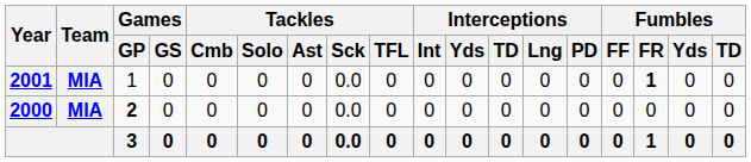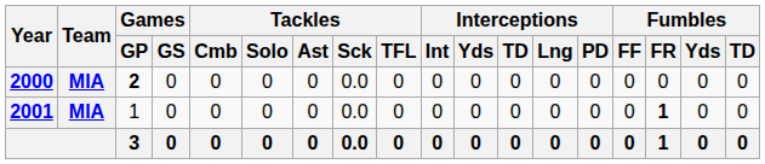 <table class="wikitable" style="text-align:center">
 <tr>
 <th rowspan="2">Year</th>
 <th rowspan="2">Team</th>
 <th colspan="2">Games</th>
 <th colspan="5">Tackles</th>
 <th colspan="5">Interceptions</th>
 <th colspan="4">Fumbles</th>
 </tr>
 <tr>
 <th>GP</th>
 <th>GS</th>
 <th>Cmb</th>
 <th>Solo</th>
 <th>Ast</th>
 <th>Sck</th>
 <th>TFL</th>
 <th>Int</th>
 <th>Yds</th>
 <th>TD</th>
 <th>Lng</th>
 <th>PD</th>
 <th>FF</th>
 <th>FR</th>
 <th>Yds</th>
 <th>TD</th>
 </tr>
 <tr>
+<th><a href='#'>2000</a></th>
+<th><a href='#'>MIA</a></th>
+<td><strong>2</strong></td>
+<td>0</td>
+<td>0</td>
+<td>0</td>
+<td>0</td>
+<td>0.0</td>
+<td>0</td>
+<td>0</td>
+<td>0</td>
+<td>0</td>
+<td>0</td>
+<td>0</td>
+<td>0</td>
+<td>0</td>
+<td>0</td>
+<td>0</td>
+</tr>
+<tr>
 <th><a href='#'>2001</a></th>
 <th><a href='#'>MIA</a></th>
 <td>1</td>
 <td>0</td>
 <td>0</td>
 <td>0</td>
 <td>0</td>
 <td>0.0</td>
 <td>0</td>
 <td>0</td>
 <td>0</td>
 <td>0</td>
 <td>0</td>
 <td>0</td>
 <td>0</td>
 <td><strong>1</strong></td>
-<td>0</td>
-<td>0</td>
-</tr>
-<tr>
-<th><a href='#'>2000</a></th>
-<th><a href='#'>MIA</a></th>
-<td><strong>2</strong></td>
-<td>0</td>
-<td>0</td>
-<td>0</td>
-<td>0</td>
-<td>0.0</td>
-<td>0</td>
-<td>0</td>
-<td>0</td>
-<td>0</td>
-<td>0</td>
-<td>0</td>
-<td>0</td>
-<td>0</td>
 <td>0</td>
 <td>0</td>
 </tr>
 <tr>
 <th colspan="2"></th>
 <th>3</th>
 <th>0</th>
 <th>0</th>
 <th>0</th>
 <th>0</th>
 <th>0.0</th>
 <th>0</th>
 <th>0</th>
 <th>0</th>
 <th>0</th>
 <th>0</th>
 <th>0</th>
 <th>0</th>
 <th>1</th>
 <th>0</th>
 <th>0</th>
 </tr>
 </table>
